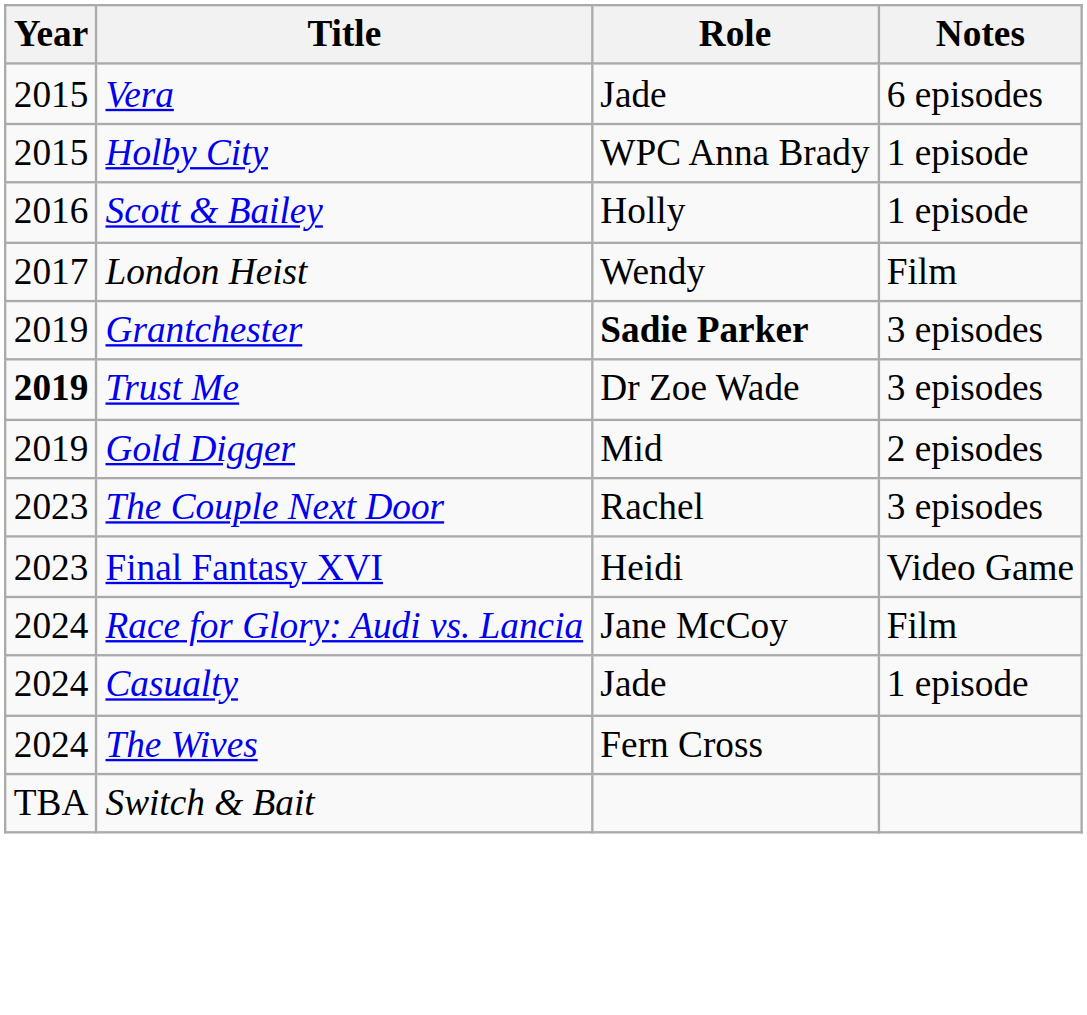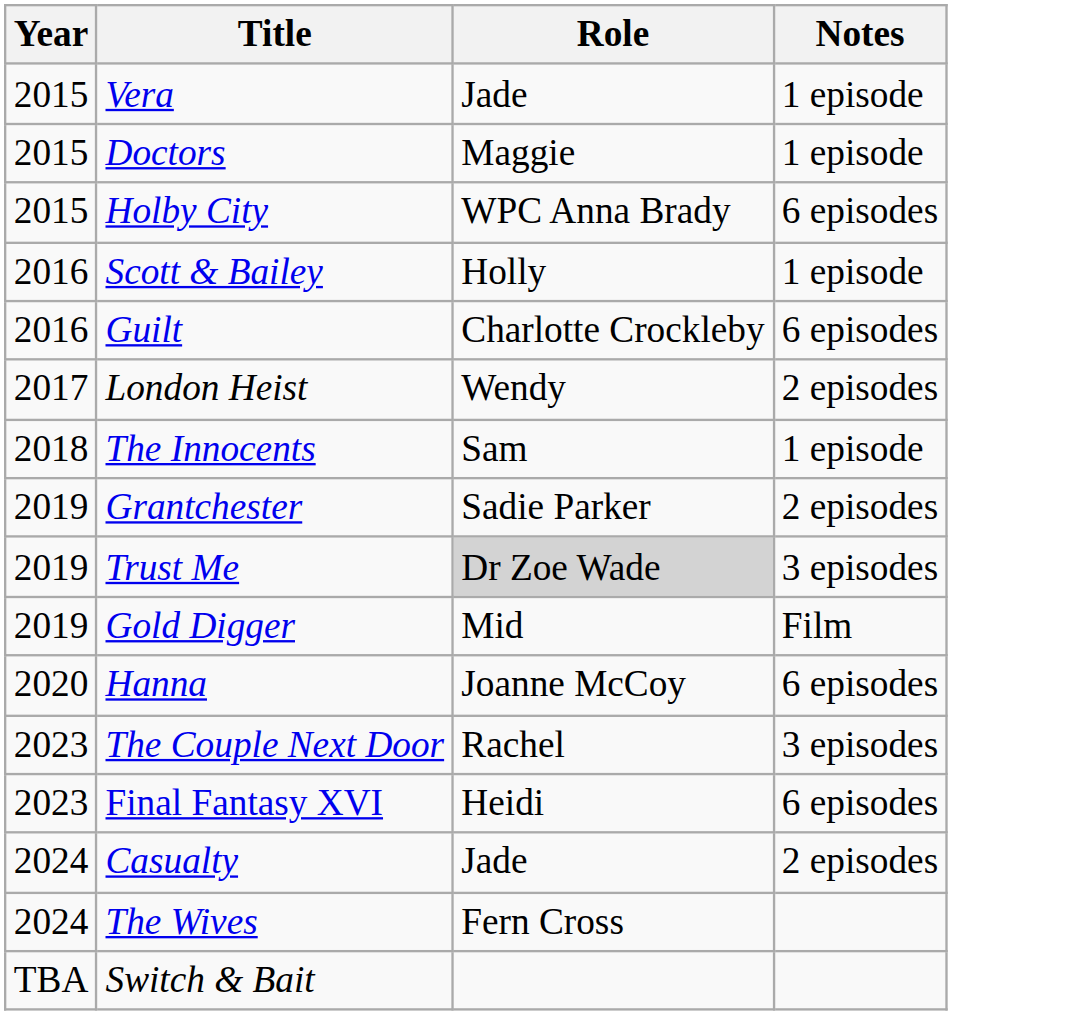 <table class="wikitable sortable">
 <tr>
 <th>Year</th>
 <th>Title</th>
 <th>Role</th>
 <th class="unsortable">Notes</th>
 </tr>
 <tr>
 <td>2015</td>
 <td><em><a href='#'>Vera</a></em></td>
 <td>Jade</td>
-<td>6 episodes</td>
+<td>1 episode</td>
+</tr>
+<tr>
+<td>2015</td>
+<td><em><a href='#'>Doctors</a></em></td>
+<td>Maggie</td>
+<td>1 episode</td>
 </tr>
 <tr>
 <td>2015</td>
 <td><em><a href='#'>Holby City</a></em></td>
 <td>WPC Anna Brady</td>
-<td>1 episode</td>
+<td>6 episodes</td>
 </tr>
 <tr>
 <td>2016</td>
 <td><em><a href='#'>Scott & Bailey</a></em></td>
 <td>Holly</td>
 <td>1 episode</td>
 </tr>
 <tr>
+<td>2016</td>
+<td><em><a href='#'>Guilt</a></em></td>
+<td>Charlotte Crockleby</td>
+<td>6 episodes</td>
+</tr>
+<tr>
 <td>2017</td>
 <td><em>London Heist</em></td>
 <td>Wendy</td>
-<td>Film</td>
+<td>2 episodes</td>
+</tr>
+<tr>
+<td>2018</td>
+<td><em><a href='#'>The Innocents</a></em></td>
+<td>Sam</td>
+<td>1 episode</td>
 </tr>
 <tr>
 <td>2019</td>
 <td><em><a href='#'>Grantchester</a></em></td>
-<td><strong>Sadie Parker</strong></td>
-<td>3 episodes</td>
+<td>Sadie Parker</td>
+<td>2 episodes</td>
 </tr>
 <tr>
-<td><strong>2019</strong></td>
+<td>2019</td>
 <td><em><a href='#'>Trust Me</a></em></td>
-<td>Dr Zoe Wade</td>
+<td style="background: lightgrey;">Dr Zoe Wade</td>
 <td>3 episodes</td>
 </tr>
 <tr>
 <td>2019</td>
 <td><em><a href='#'>Gold Digger</a></em></td>
 <td>Mid</td>
-<td>2 episodes</td>
+<td>Film</td>
+</tr>
+<tr>
+<td>2020</td>
+<td><em><a href='#'>Hanna</a></em></td>
+<td>Joanne McCoy</td>
+<td>6 episodes</td>
 </tr>
 <tr>
 <td>2023</td>
 <td><em><a href='#'>The Couple Next Door</a></em></td>
 <td>Rachel</td>
 <td>3 episodes</td>
 </tr>
 <tr>
 <td>2023</td>
 <td><a href='#'>Final Fantasy XVI</a></td>
 <td>Heidi</td>
-<td>Video Game</td>
-</tr>
-<tr>
-<td>2024</td>
-<td><em><a href='#'>Race for Glory: Audi vs. Lancia</a></em></td>
-<td>Jane McCoy</td>
-<td>Film</td>
+<td>6 episodes</td>
 </tr>
 <tr>
 <td>2024</td>
 <td><em><a href='#'>Casualty</a></em></td>
 <td>Jade</td>
-<td>1 episode</td>
+<td>2 episodes</td>
 </tr>
 <tr>
 <td>2024</td>
 <td><em><a href='#'>The Wives</a></em></td>
 <td>Fern Cross</td>
 <td></td>
 </tr>
 <tr>
 <td>TBA</td>
 <td><em>Switch & Bait</em></td>
 <td></td>
 <td></td>
 </tr>
 </table>
